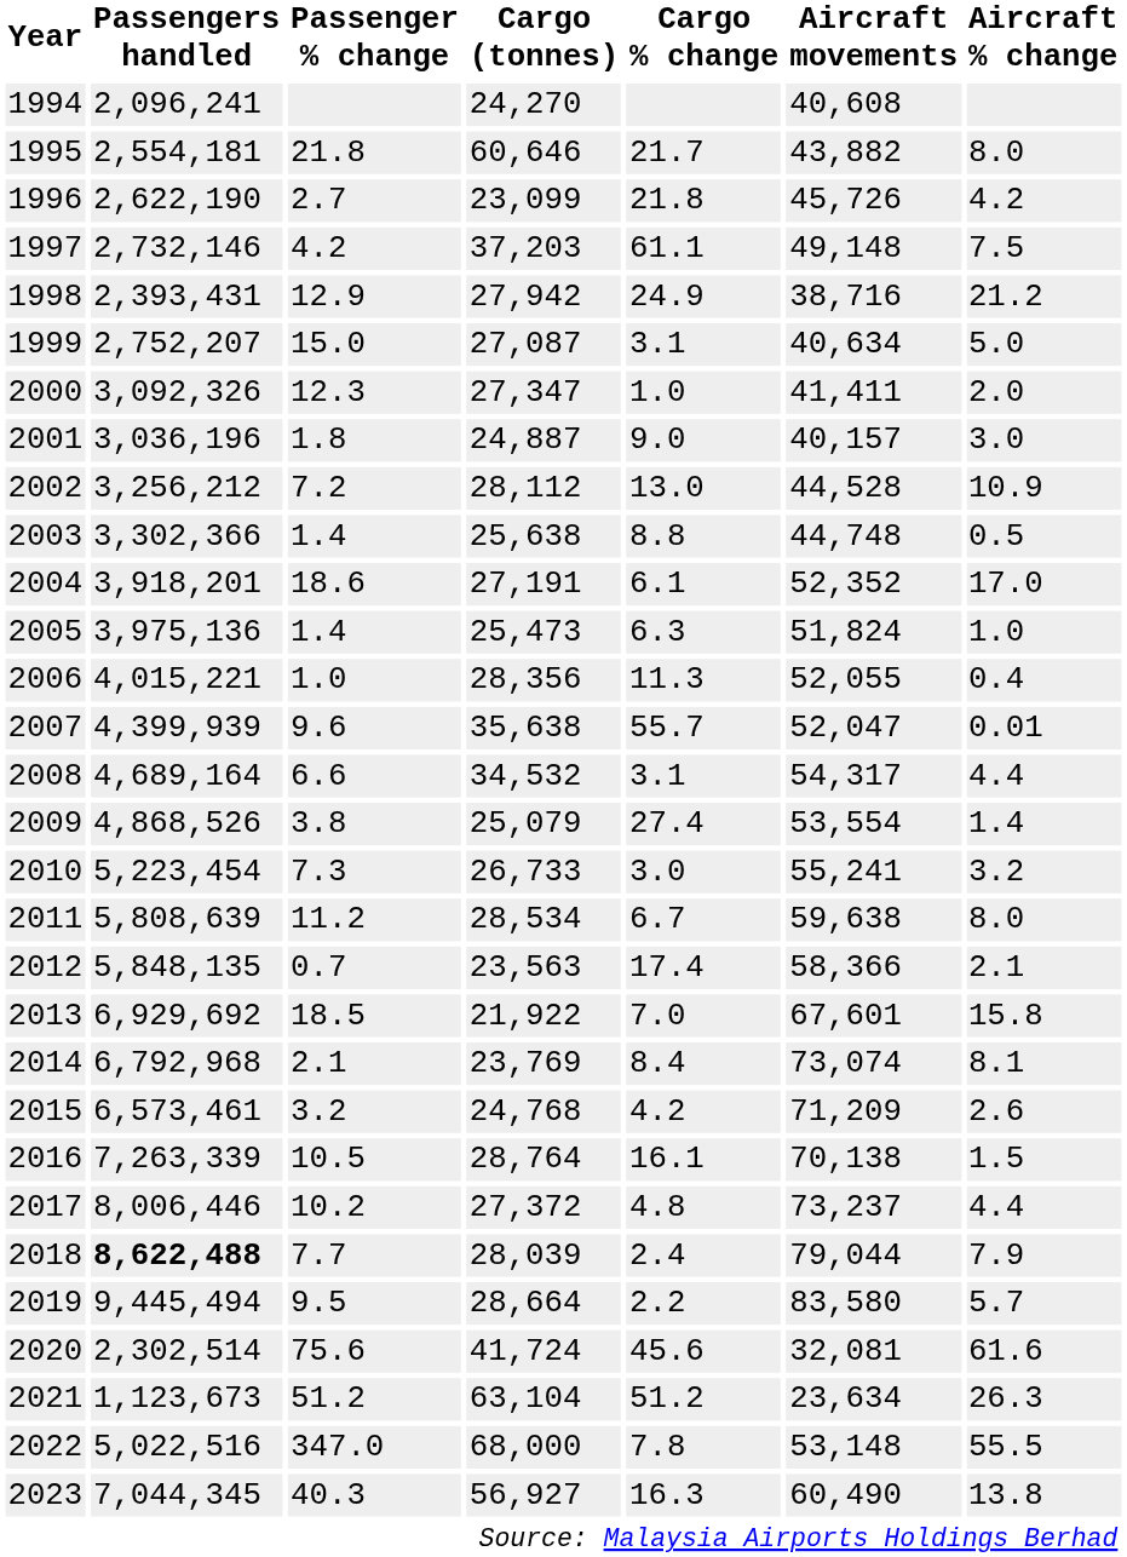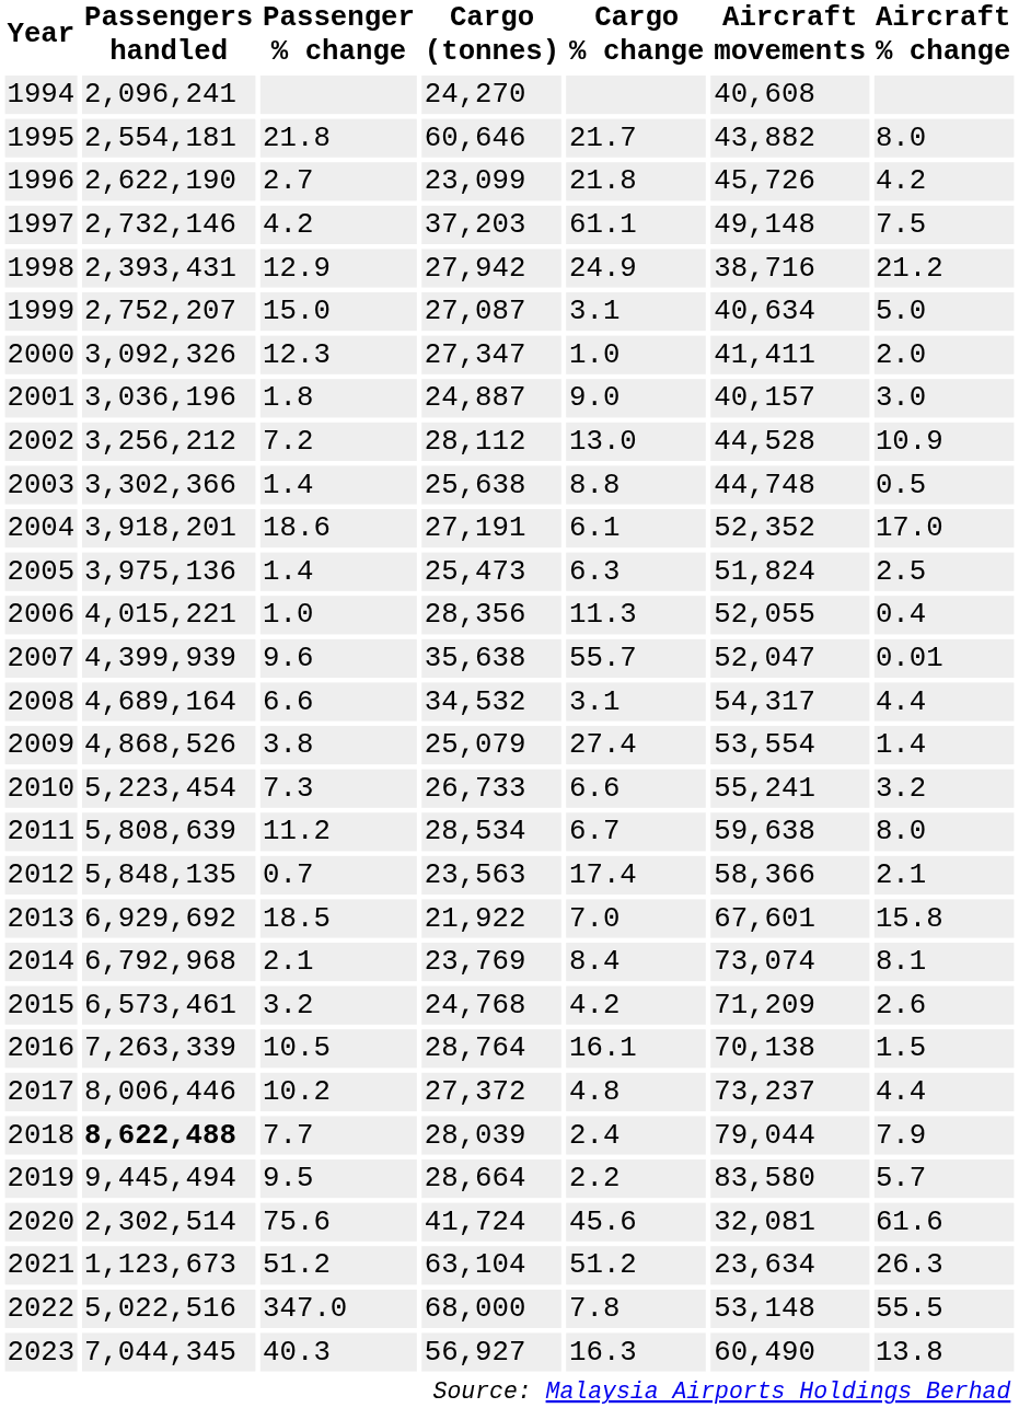 <table class="toccolours sortable" style="padding:0.5em;font-size: 90%">
 <tr>
 <th>Year</th>
 <th>Passengers<br>handled</th>
 <th>Passenger<br>% change</th>
 <th>Cargo<br>(tonnes)</th>
 <th>Cargo<br>% change</th>
 <th>Aircraft<br>movements</th>
 <th>Aircraft<br>% change</th>
 </tr>
 <tr style="background:#eee;">
 <td>1994</td>
 <td>2,096,241</td>
 <td></td>
 <td>24,270</td>
 <td></td>
 <td>40,608</td>
 <td></td>
 </tr>
 <tr style="background:#eee;">
 <td>1995</td>
 <td>2,554,181</td>
 <td> 21.8</td>
 <td>60,646</td>
 <td> 21.7</td>
 <td>43,882</td>
 <td> 8.0</td>
 </tr>
 <tr style="background:#eee;">
 <td>1996</td>
 <td>2,622,190</td>
 <td> 2.7</td>
 <td>23,099</td>
 <td> 21.8</td>
 <td>45,726</td>
 <td> 4.2</td>
 </tr>
 <tr style="background:#eee;">
 <td>1997</td>
 <td>2,732,146</td>
 <td> 4.2</td>
 <td>37,203</td>
 <td> 61.1</td>
 <td>49,148</td>
 <td> 7.5</td>
 </tr>
 <tr style="background:#eee;">
 <td>1998</td>
 <td>2,393,431</td>
 <td> 12.9</td>
 <td>27,942</td>
 <td> 24.9</td>
 <td>38,716</td>
 <td> 21.2</td>
 </tr>
 <tr style="background:#eee;">
 <td>1999</td>
 <td>2,752,207</td>
 <td> 15.0</td>
 <td>27,087</td>
 <td> 3.1</td>
 <td>40,634</td>
 <td> 5.0</td>
 </tr>
 <tr style="background:#eee;">
 <td>2000</td>
 <td>3,092,326</td>
 <td> 12.3</td>
 <td>27,347</td>
 <td> 1.0</td>
 <td>41,411</td>
 <td> 2.0</td>
 </tr>
 <tr style="background:#eee;">
 <td>2001</td>
 <td>3,036,196</td>
 <td> 1.8</td>
 <td>24,887</td>
 <td> 9.0</td>
 <td>40,157</td>
 <td> 3.0</td>
 </tr>
 <tr style="background:#eee;">
 <td>2002</td>
 <td>3,256,212</td>
 <td> 7.2</td>
 <td>28,112</td>
 <td> 13.0</td>
 <td>44,528</td>
 <td> 10.9</td>
 </tr>
 <tr style="background:#eee;">
 <td>2003</td>
 <td>3,302,366</td>
 <td> 1.4</td>
 <td>25,638</td>
 <td> 8.8</td>
 <td>44,748</td>
 <td> 0.5</td>
 </tr>
 <tr style="background:#eee;">
 <td>2004</td>
 <td>3,918,201</td>
 <td> 18.6</td>
 <td>27,191</td>
 <td> 6.1</td>
 <td>52,352</td>
 <td> 17.0</td>
 </tr>
 <tr style="background:#eee;">
 <td>2005</td>
 <td>3,975,136</td>
 <td> 1.4</td>
 <td>25,473</td>
 <td> 6.3</td>
 <td>51,824</td>
-<td> 1.0</td>
+<td> 2.5</td>
 </tr>
 <tr style="background:#eee;">
 <td>2006</td>
 <td>4,015,221</td>
 <td> 1.0</td>
 <td>28,356</td>
 <td> 11.3</td>
 <td>52,055</td>
 <td> 0.4</td>
 </tr>
 <tr style="background:#eee;">
 <td>2007</td>
 <td>4,399,939</td>
 <td> 9.6</td>
 <td>35,638</td>
 <td> 55.7</td>
 <td>52,047</td>
 <td> 0.01</td>
 </tr>
 <tr style="background:#eee;">
 <td>2008</td>
 <td>4,689,164</td>
 <td> 6.6</td>
 <td>34,532</td>
 <td> 3.1</td>
 <td>54,317</td>
 <td> 4.4</td>
 </tr>
 <tr style="background:#eee;">
 <td>2009</td>
 <td>4,868,526</td>
 <td> 3.8</td>
 <td>25,079</td>
 <td> 27.4</td>
 <td>53,554</td>
 <td> 1.4</td>
 </tr>
 <tr style="background:#eee;">
 <td>2010</td>
 <td>5,223,454</td>
 <td> 7.3</td>
 <td>26,733</td>
-<td> 3.0</td>
+<td> 6.6</td>
 <td>55,241</td>
 <td> 3.2</td>
 </tr>
 <tr style="background:#eee;">
 <td>2011</td>
 <td>5,808,639</td>
 <td> 11.2</td>
 <td>28,534</td>
 <td> 6.7</td>
 <td>59,638</td>
 <td> 8.0</td>
 </tr>
 <tr style="background:#eee;">
 <td>2012</td>
 <td>5,848,135</td>
 <td> 0.7</td>
 <td>23,563</td>
 <td> 17.4</td>
 <td>58,366</td>
 <td> 2.1</td>
 </tr>
 <tr style="background:#eee;">
 <td>2013</td>
 <td>6,929,692</td>
 <td> 18.5</td>
 <td>21,922</td>
 <td> 7.0</td>
 <td>67,601</td>
 <td> 15.8</td>
 </tr>
 <tr style="background:#eee;">
 <td>2014</td>
 <td>6,792,968</td>
 <td> 2.1</td>
 <td>23,769</td>
 <td> 8.4</td>
 <td>73,074</td>
 <td> 8.1</td>
 </tr>
 <tr style="background:#eee;">
 <td>2015</td>
 <td>6,573,461</td>
 <td> 3.2</td>
 <td>24,768</td>
 <td> 4.2</td>
 <td>71,209</td>
 <td> 2.6</td>
 </tr>
 <tr style="background:#eee;">
 <td>2016</td>
 <td>7,263,339</td>
 <td> 10.5</td>
 <td>28,764</td>
 <td> 16.1</td>
 <td>70,138</td>
 <td> 1.5</td>
 </tr>
 <tr style="background:#eee;">
 <td>2017</td>
 <td>8,006,446</td>
 <td> 10.2</td>
 <td>27,372</td>
 <td> 4.8</td>
 <td>73,237</td>
 <td> 4.4</td>
 </tr>
 <tr style="background:#eee;">
 <td>2018</td>
 <td><strong>8,622,488</strong></td>
 <td> 7.7</td>
 <td>28,039</td>
 <td> 2.4</td>
 <td>79,044</td>
 <td> 7.9</td>
 </tr>
 <tr style="background:#eee;">
 <td>2019</td>
 <td>9,445,494</td>
 <td> 9.5</td>
 <td>28,664</td>
 <td> 2.2</td>
 <td>83,580</td>
 <td> 5.7</td>
 </tr>
 <tr style="background:#eee;">
 <td>2020</td>
 <td>2,302,514</td>
 <td> 75.6</td>
 <td>41,724</td>
 <td> 45.6</td>
 <td>32,081</td>
 <td> 61.6</td>
 </tr>
 <tr style="background:#eee;">
 <td>2021</td>
 <td>1,123,673</td>
 <td> 51.2</td>
 <td>63,104</td>
 <td> 51.2</td>
 <td>23,634</td>
 <td> 26.3</td>
 </tr>
 <tr style="background:#eee;">
 <td>2022</td>
 <td>5,022,516</td>
 <td> 347.0</td>
 <td>68,000</td>
 <td> 7.8</td>
 <td>53,148</td>
 <td> 55.5</td>
 </tr>
 <tr style="background:#eee;">
 <td>2023</td>
 <td>7,044,345</td>
 <td> 40.3</td>
 <td>56,927</td>
 <td> 16.3</td>
 <td>60,490</td>
 <td> 13.8</td>
 </tr>
 <tr>
 <td colspan="7" style="text-align:right;"><sup><em>Source: <a href='#'>Malaysia Airports Holdings Berhad</a></em></sup></td>
 </tr>
 </table>
